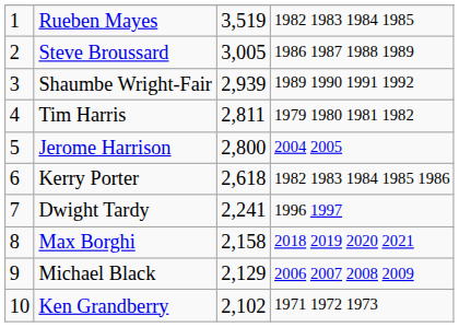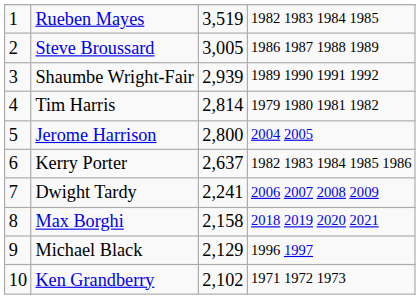 <table class="wikitable">
 <tr>
 </tr>
 <tr>
 <td>1</td>
 <td><a href='#'>Rueben Mayes</a></td>
 <td>3,519</td>
 <td style="font-size:80%;">1982 1983 1984 1985</td>
 </tr>
 <tr>
 <td>2</td>
 <td><a href='#'>Steve Broussard</a></td>
 <td>3,005</td>
 <td style="font-size:80%;">1986 1987 1988 1989</td>
 </tr>
 <tr>
 <td>3</td>
 <td>Shaumbe Wright-Fair</td>
 <td>2,939</td>
 <td style="font-size:80%;">1989 1990 1991 1992</td>
 </tr>
 <tr>
 <td>4</td>
 <td>Tim Harris</td>
-<td>2,811</td>
+<td>2,814</td>
 <td style="font-size:80%;">1979 1980 1981 1982</td>
 </tr>
 <tr>
 <td>5</td>
 <td><a href='#'>Jerome Harrison</a></td>
 <td>2,800</td>
 <td style="font-size:80%;"><a href='#'>2004</a> <a href='#'>2005</a></td>
 </tr>
 <tr>
 <td>6</td>
 <td>Kerry Porter</td>
-<td>2,618</td>
+<td>2,637</td>
 <td style="font-size:80%;">1982 1983 1984 1985 1986</td>
 </tr>
 <tr>
 <td>7</td>
 <td>Dwight Tardy</td>
 <td>2,241</td>
-<td style="font-size:80%;">1996 <a href='#'>1997</a></td>
+<td style="font-size:80%;"><a href='#'>2006</a> <a href='#'>2007</a> <a href='#'>2008</a> <a href='#'>2009</a></td>
 </tr>
 <tr>
 <td>8</td>
 <td><a href='#'>Max Borghi</a></td>
 <td>2,158</td>
 <td style="font-size:80%;"><a href='#'>2018</a> <a href='#'>2019</a> <a href='#'>2020</a> <a href='#'>2021</a></td>
 </tr>
 <tr>
 <td>9</td>
 <td>Michael Black</td>
 <td>2,129</td>
-<td style="font-size:80%;"><a href='#'>2006</a> <a href='#'>2007</a> <a href='#'>2008</a> <a href='#'>2009</a></td>
+<td style="font-size:80%;">1996 <a href='#'>1997</a></td>
 </tr>
 <tr>
 <td>10</td>
 <td><a href='#'>Ken Grandberry</a></td>
 <td>2,102</td>
 <td style="font-size:80%;">1971 1972 1973</td>
 </tr>
 </table>
